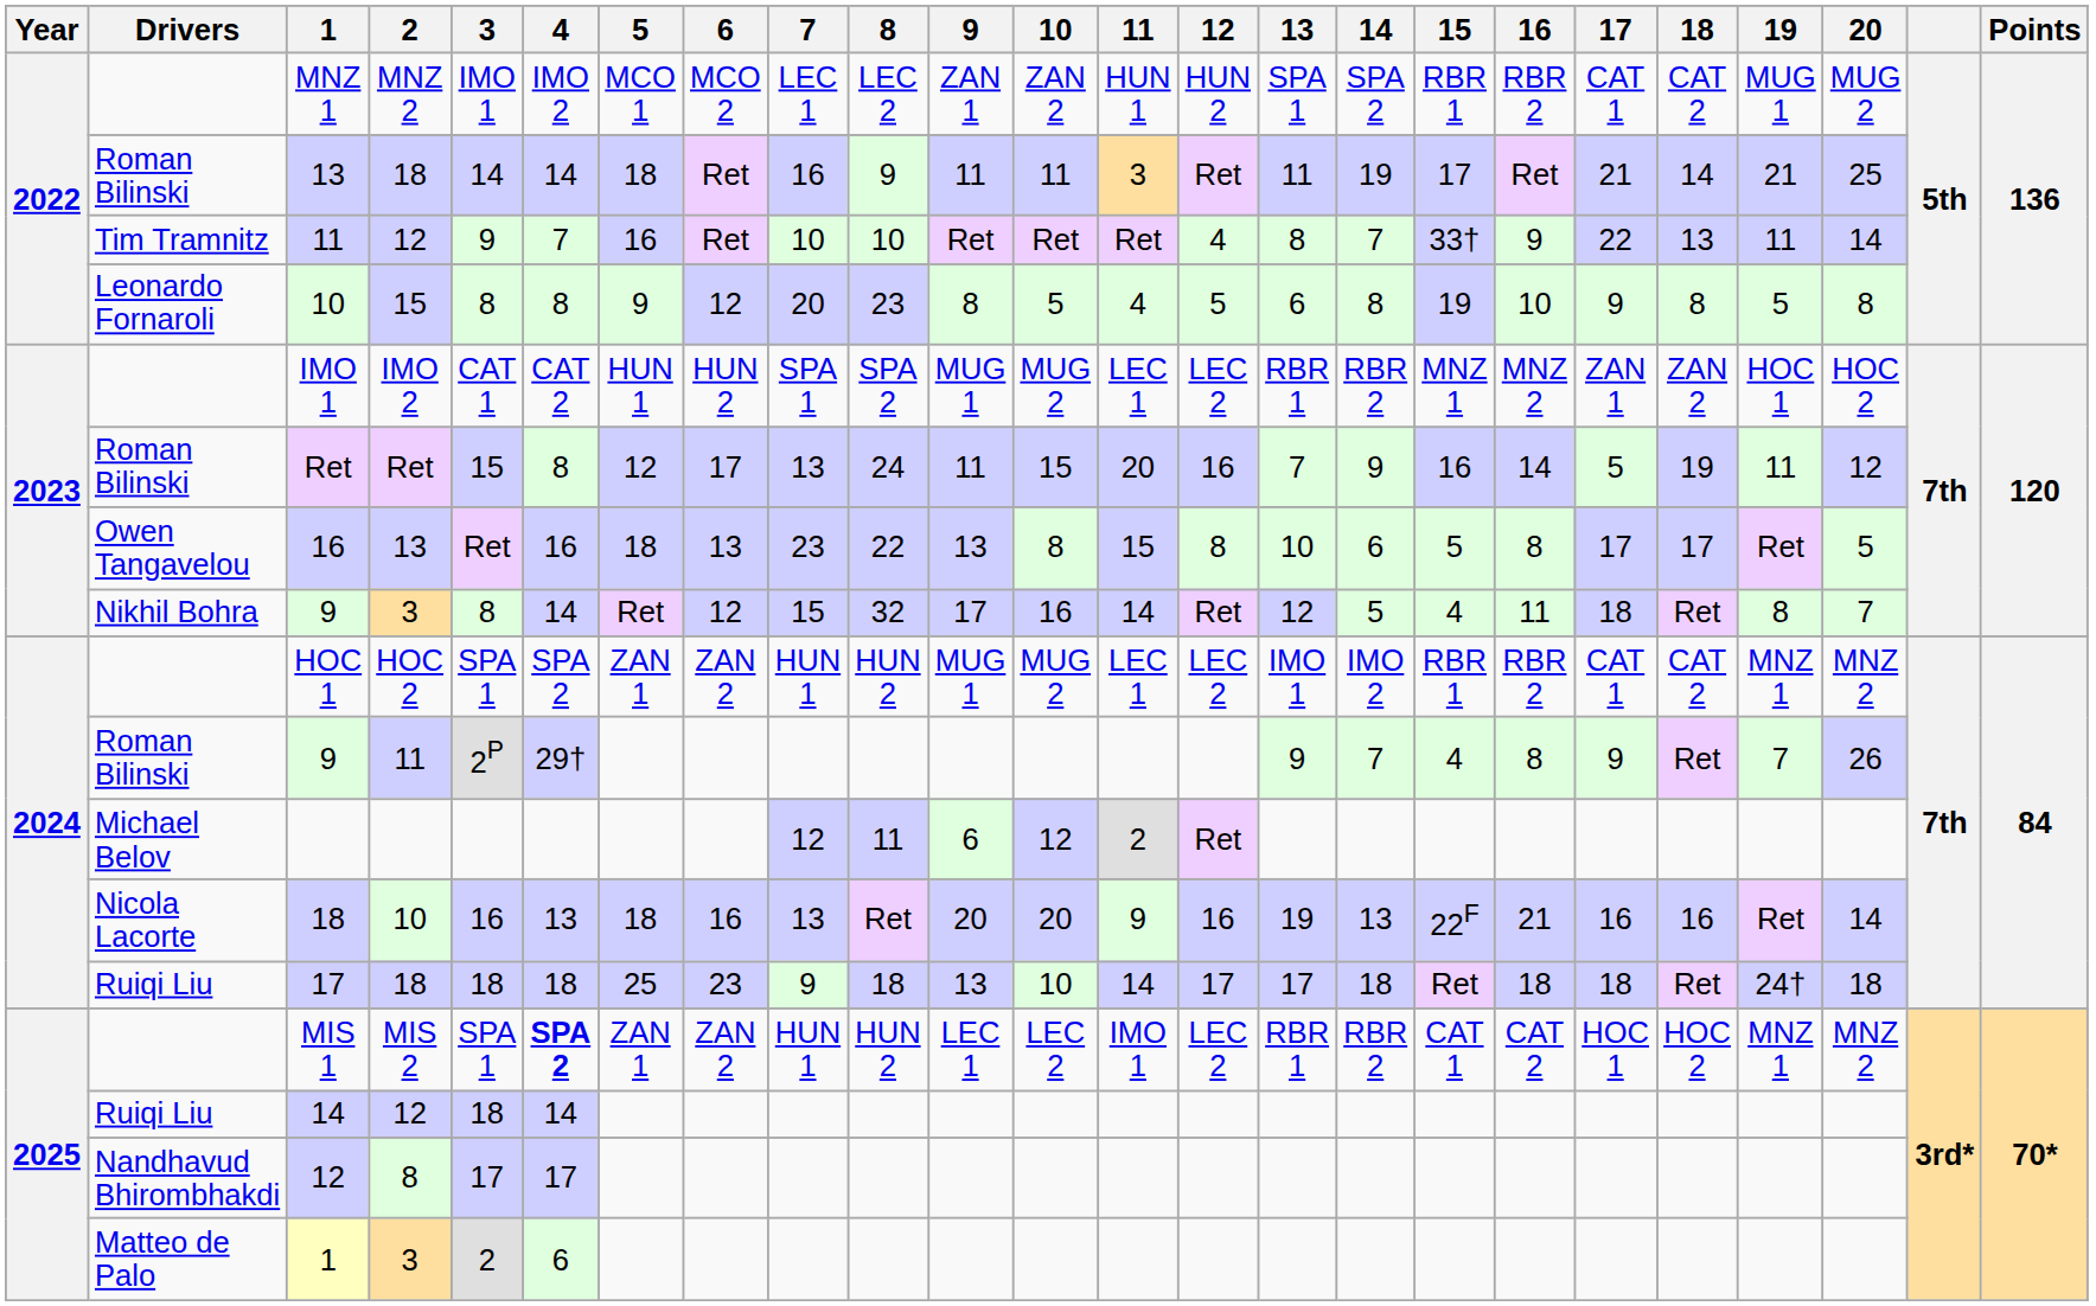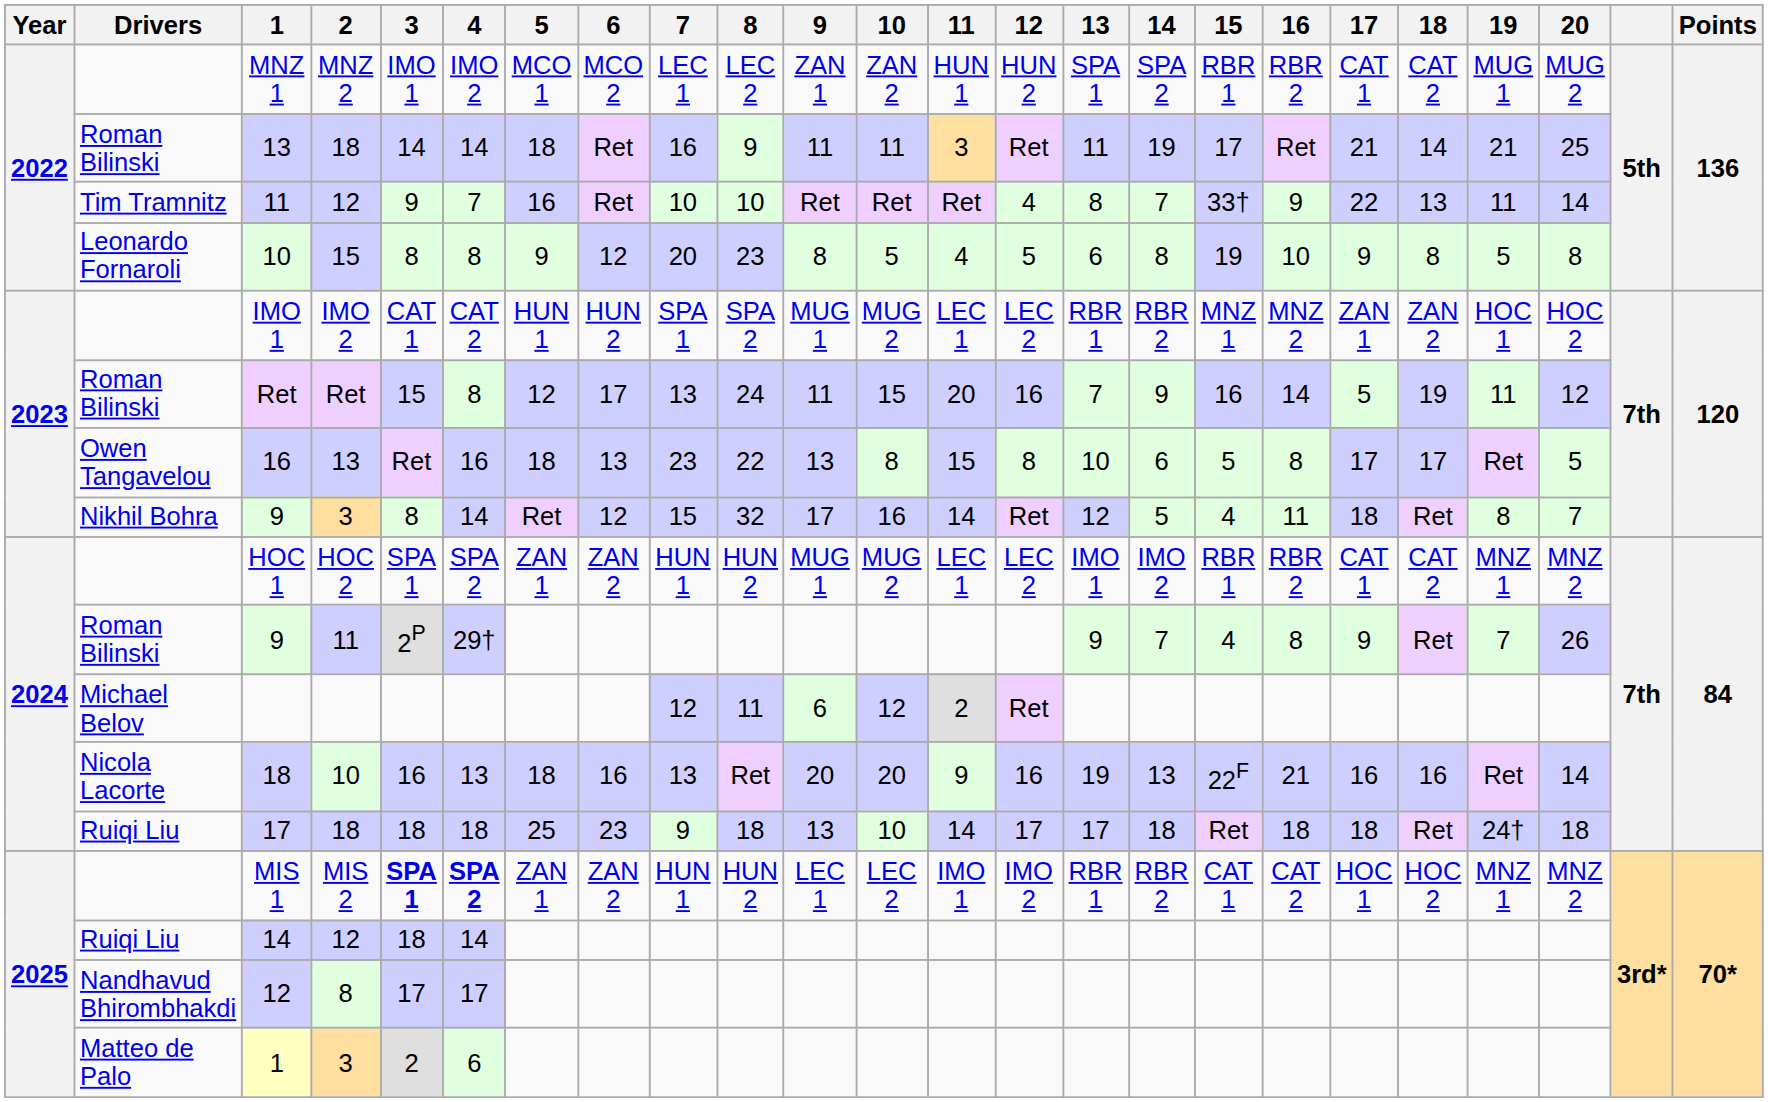 <table class="wikitable" style="text-align:center; font-size:85%;">
 <tr>
 <th>Year</th>
 <th>Drivers</th>
 <th>1</th>
 <th>2</th>
 <th>3</th>
 <th>4</th>
 <th>5</th>
 <th>6</th>
 <th>7</th>
 <th>8</th>
 <th>9</th>
 <th>10</th>
 <th>11</th>
 <th>12</th>
 <th>13</th>
 <th>14</th>
 <th>15</th>
 <th>16</th>
 <th>17</th>
 <th>18</th>
 <th>19</th>
 <th>20</th>
 <th></th>
 <th>Points</th>
 </tr>
 <tr>
 <th rowspan=4><a href='#'>2022</a></th>
 <td></td>
 <td><a href='#'>MNZ<br>1</a></td>
 <td><a href='#'>MNZ<br>2</a></td>
 <td><a href='#'>IMO<br>1</a></td>
 <td><a href='#'>IMO<br>2</a></td>
 <td><a href='#'>MCO<br>1</a></td>
 <td><a href='#'>MCO<br>2</a></td>
 <td><a href='#'>LEC<br>1</a></td>
 <td><a href='#'>LEC<br>2</a></td>
 <td><a href='#'>ZAN<br>1</a></td>
 <td><a href='#'>ZAN<br>2</a></td>
 <td><a href='#'>HUN<br>1</a></td>
 <td><a href='#'>HUN<br>2</a></td>
 <td><a href='#'>SPA<br>1</a></td>
 <td><a href='#'>SPA<br>2</a></td>
 <td><a href='#'>RBR<br>1</a></td>
 <td><a href='#'>RBR<br>2</a></td>
 <td><a href='#'>CAT<br>1</a></td>
 <td><a href='#'>CAT<br>2</a></td>
 <td><a href='#'>MUG<br>1</a></td>
 <td><a href='#'>MUG<br>2</a></td>
 <th rowspan=4 style="background:#">5th</th>
 <th rowspan=4 style="background:#">136</th>
 </tr>
 <tr>
 <td align=left> <a href='#'>Roman Bilinski</a></td>
 <td style="background:#CFCFFF;">13</td>
 <td style="background:#CFCFFF;">18</td>
 <td style="background:#CFCFFF;">14</td>
 <td style="background:#CFCFFF;">14</td>
 <td style="background:#CFCFFF;">18</td>
 <td style="background:#EFCFFF;">Ret</td>
 <td style="background:#CFCFFF;">16</td>
 <td style="background:#DFFFDF;">9</td>
 <td style="background:#CFCFFF;">11</td>
 <td style="background:#CFCFFF;">11</td>
 <td style="background:#FFDF9F;">3</td>
 <td style="background:#EFCFFF;">Ret</td>
 <td style="background:#CFCFFF;">11</td>
 <td style="background:#CFCFFF;">19</td>
 <td style="background:#CFCFFF;">17</td>
 <td style="background:#EFCFFF;">Ret</td>
 <td style="background:#CFCFFF;">21</td>
 <td style="background:#CFCFFF;">14</td>
 <td style="background:#CFCFFF;">21</td>
 <td style="background:#CFCFFF;">25</td>
 </tr>
 <tr>
 <td align=left> <a href='#'>Tim Tramnitz</a></td>
 <td style="background:#CFCFFF;">11</td>
 <td style="background:#CFCFFF;">12</td>
 <td style="background:#DFFFDF;">9</td>
 <td style="background:#DFFFDF;">7</td>
 <td style="background:#CFCFFF;">16</td>
 <td style="background:#EFCFFF;">Ret</td>
 <td style="background:#DFFFDF;">10</td>
 <td style="background:#DFFFDF;">10</td>
 <td style="background:#EFCFFF;">Ret</td>
 <td style="background:#EFCFFF;">Ret</td>
 <td style="background:#EFCFFF;">Ret</td>
 <td style="background:#DFFFDF;">4</td>
 <td style="background:#DFFFDF;">8</td>
 <td style="background:#DFFFDF;">7</td>
 <td style="background:#CFCFFF;">33†</td>
 <td style="background:#DFFFDF;">9</td>
 <td style="background:#CFCFFF;">22</td>
 <td style="background:#CFCFFF;">13</td>
 <td style="background:#CFCFFF;">11</td>
 <td style="background:#CFCFFF;">14</td>
 </tr>
 <tr>
 <td align=left> <a href='#'>Leonardo Fornaroli</a></td>
 <td style="background:#DFFFDF;">10</td>
 <td style="background:#CFCFFF;">15</td>
 <td style="background:#DFFFDF;">8</td>
 <td style="background:#DFFFDF;">8</td>
 <td style="background:#DFFFDF;">9</td>
 <td style="background:#CFCFFF;">12</td>
 <td style="background:#CFCFFF;">20</td>
 <td style="background:#CFCFFF;">23</td>
 <td style="background:#DFFFDF;">8</td>
 <td style="background:#DFFFDF;">5</td>
 <td style="background:#DFFFDF;">4</td>
 <td style="background:#DFFFDF;">5</td>
 <td style="background:#DFFFDF;">6</td>
 <td style="background:#DFFFDF;">8</td>
 <td style="background:#CFCFFF;">19</td>
 <td style="background:#DFFFDF;">10</td>
 <td style="background:#DFFFDF;">9</td>
 <td style="background:#DFFFDF;">8</td>
 <td style="background:#DFFFDF;">5</td>
 <td style="background:#DFFFDF;">8</td>
 </tr>
 <tr>
 <th rowspan=4><a href='#'>2023</a></th>
 <td></td>
 <td><a href='#'>IMO<br>1</a></td>
 <td><a href='#'>IMO<br>2</a></td>
 <td><a href='#'>CAT<br>1</a></td>
 <td><a href='#'>CAT<br>2</a></td>
 <td><a href='#'>HUN<br>1</a></td>
 <td><a href='#'>HUN<br>2</a></td>
 <td><a href='#'>SPA<br>1</a></td>
 <td><a href='#'>SPA<br>2</a></td>
 <td><a href='#'>MUG<br>1</a></td>
 <td><a href='#'>MUG<br>2</a></td>
 <td><a href='#'>LEC<br>1</a></td>
 <td><a href='#'>LEC<br>2</a></td>
 <td><a href='#'>RBR<br>1</a></td>
 <td><a href='#'>RBR<br>2</a></td>
 <td><a href='#'>MNZ<br>1</a></td>
 <td><a href='#'>MNZ<br>2</a></td>
 <td><a href='#'>ZAN<br>1</a></td>
 <td><a href='#'>ZAN<br>2</a></td>
 <td><a href='#'>HOC<br>1</a></td>
 <td><a href='#'>HOC<br>2</a></td>
 <th rowspan="4" style="background:#">7th</th>
 <th rowspan="4" style="background:#">120</th>
 </tr>
 <tr>
 <td align=left> <a href='#'>Roman Bilinski</a></td>
 <td style="background:#EFCFFF;">Ret</td>
 <td style="background:#EFCFFF;">Ret</td>
 <td style="background:#CFCFFF;">15</td>
 <td style="background:#DFFFDF;">8</td>
 <td style="background:#CFCFFF;">12</td>
 <td style="background:#CFCFFF;">17</td>
 <td style="background:#CFCFFF;">13</td>
 <td style="background:#CFCFFF;">24</td>
 <td style="background:#CFCFFF;">11</td>
 <td style="background:#CFCFFF;">15</td>
 <td style="background:#CFCFFF;">20</td>
 <td style="background:#CFCFFF;">16</td>
 <td style="background:#DFFFDF;">7</td>
 <td style="background:#DFFFDF;">9</td>
 <td style="background:#CFCFFF;">16</td>
 <td style="background:#CFCFFF;">14</td>
 <td style="background:#DFFFDF;">5</td>
 <td style="background:#CFCFFF;">19</td>
 <td style="background:#DFFFDF;">11</td>
 <td style="background:#CFCFFF;">12</td>
 </tr>
 <tr>
 <td align=left> <a href='#'>Owen Tangavelou</a></td>
 <td style="background:#CFCFFF;">16</td>
 <td style="background:#CFCFFF;">13</td>
 <td style="background:#EFCFFF;">Ret</td>
 <td style="background:#CFCFFF;">16</td>
 <td style="background:#CFCFFF;">18</td>
 <td style="background:#CFCFFF;">13</td>
 <td style="background:#CFCFFF;">23</td>
 <td style="background:#CFCFFF;">22</td>
 <td style="background:#CFCFFF;">13</td>
 <td style="background:#DFFFDF;">8</td>
 <td style="background:#CFCFFF;">15</td>
 <td style="background:#DFFFDF;">8</td>
 <td style="background:#DFFFDF;">10</td>
 <td style="background:#DFFFDF;">6</td>
 <td style="background:#DFFFDF;">5</td>
 <td style="background:#DFFFDF;">8</td>
 <td style="background:#CFCFFF;">17</td>
 <td style="background:#CFCFFF;">17</td>
 <td style="background:#EFCFFF;">Ret</td>
 <td style="background:#DFFFDF;">5</td>
 </tr>
 <tr>
 <td align=left> <a href='#'>Nikhil Bohra</a></td>
 <td style="background:#DFFFDF;">9</td>
 <td style="background:#FFDF9F;">3</td>
 <td style="background:#DFFFDF;">8</td>
 <td style="background:#CFCFFF;">14</td>
 <td style="background:#EFCFFF;">Ret</td>
 <td style="background:#CFCFFF;">12</td>
 <td style="background:#CFCFFF;">15</td>
 <td style="background:#CFCFFF;">32</td>
 <td style="background:#CFCFFF;">17</td>
 <td style="background:#CFCFFF;">16</td>
 <td style="background:#CFCFFF;">14</td>
 <td style="background:#EFCFFF;">Ret</td>
 <td style="background:#CFCFFF;">12</td>
 <td style="background:#DFFFDF;">5</td>
 <td style="background:#DFFFDF;">4</td>
 <td style="background:#DFFFDF;">11</td>
 <td style="background:#CFCFFF;">18</td>
 <td style="background:#EFCFFF;">Ret</td>
 <td style="background:#DFFFDF;">8</td>
 <td style="background:#DFFFDF;">7</td>
 </tr>
 <tr>
 <th rowspan=5><a href='#'>2024</a></th>
 <td></td>
 <td><a href='#'>HOC<br>1</a></td>
 <td><a href='#'>HOC<br>2</a></td>
 <td><a href='#'>SPA<br>1</a></td>
 <td><a href='#'>SPA<br>2</a></td>
 <td><a href='#'>ZAN<br>1</a></td>
 <td><a href='#'>ZAN<br>2</a></td>
 <td><a href='#'>HUN<br>1</a></td>
 <td><a href='#'>HUN<br>2</a></td>
 <td><a href='#'>MUG<br>1</a></td>
 <td><a href='#'>MUG<br>2</a></td>
 <td><a href='#'>LEC<br>1</a></td>
 <td><a href='#'>LEC<br>2</a></td>
 <td><a href='#'>IMO<br>1</a></td>
 <td><a href='#'>IMO<br>2</a></td>
 <td><a href='#'>RBR<br>1</a></td>
 <td><a href='#'>RBR<br>2</a></td>
 <td><a href='#'>CAT<br>1</a></td>
 <td><a href='#'>CAT<br>2</a></td>
 <td><a href='#'>MNZ<br>1</a></td>
 <td><a href='#'>MNZ<br>2</a></td>
 <th rowspan=5 style="background:#">7th</th>
 <th rowspan=5 style="background:#">84</th>
 </tr>
 <tr>
 <td align=left> <a href='#'>Roman Bilinski</a></td>
 <td style="background:#DFFFDF;">9</td>
 <td style="background:#CFCFFF;">11</td>
 <td style="background:#DFDFDF;">2<span><sup>P</sup></span></td>
 <td style="background:#CFCFFF;">29†</td>
 <td></td>
 <td></td>
 <td></td>
 <td></td>
 <td></td>
 <td></td>
 <td></td>
 <td></td>
 <td style="background:#DFFFDF;">9</td>
 <td style="background:#DFFFDF;">7</td>
 <td style="background:#DFFFDF;">4</td>
 <td style="background:#DFFFDF;">8</td>
 <td style="background:#DFFFDF;">9</td>
 <td style="background:#EFCFFF;">Ret</td>
 <td style="background:#DFFFDF;">7</td>
 <td style="background:#CFCFFF;">26</td>
 </tr>
 <tr>
 <td align=left> <a href='#'>Michael Belov</a></td>
 <td></td>
 <td></td>
 <td></td>
 <td></td>
 <td></td>
 <td></td>
 <td style="background:#CFCFFF;">12</td>
 <td style="background:#CFCFFF;">11</td>
 <td style="background:#DFFFDF;">6</td>
 <td style="background:#CFCFFF;">12</td>
 <td style="background:#DFDFDF;">2</td>
 <td style="background:#EFCFFF;">Ret</td>
 <td></td>
 <td></td>
 <td></td>
 <td></td>
 <td></td>
 <td></td>
 <td></td>
 <td></td>
 </tr>
 <tr>
 <td align=left> <a href='#'>Nicola Lacorte</a></td>
 <td style="background:#CFCFFF;">18</td>
 <td style="background:#DFFFDF;">10</td>
 <td style="background:#CFCFFF;">16</td>
 <td style="background:#CFCFFF;">13</td>
 <td style="background:#CFCFFF;">18</td>
 <td style="background:#CFCFFF;">16</td>
 <td style="background:#CFCFFF;">13</td>
 <td style="background:#EFCFFF;">Ret</td>
 <td style="background:#CFCFFF;">20</td>
 <td style="background:#CFCFFF;">20</td>
 <td style="background:#DFFFDF;">9</td>
 <td style="background:#CFCFFF;">16</td>
 <td style="background:#CFCFFF;">19</td>
 <td style="background:#CFCFFF;">13</td>
 <td style="background:#CFCFFF;">22<span><sup>F</sup></span></td>
 <td style="background:#CFCFFF;">21</td>
 <td style="background:#CFCFFF;">16</td>
 <td style="background:#CFCFFF;">16</td>
 <td style="background:#EFCFFF;">Ret</td>
 <td style="background:#CFCFFF;">14</td>
 </tr>
 <tr>
 <td align=left> <a href='#'>Ruiqi Liu</a></td>
 <td style="background:#CFCFFF;">17</td>
 <td style="background:#CFCFFF;">18</td>
 <td style="background:#CFCFFF;">18</td>
 <td style="background:#CFCFFF;">18</td>
 <td style="background:#CFCFFF;">25</td>
 <td style="background:#CFCFFF;">23</td>
 <td style="background:#DFFFDF;">9</td>
 <td style="background:#CFCFFF;">18</td>
 <td style="background:#CFCFFF;">13</td>
 <td style="background:#DFFFDF;">10</td>
 <td style="background:#CFCFFF;">14</td>
 <td style="background:#CFCFFF;">17</td>
 <td style="background:#CFCFFF;">17</td>
 <td style="background:#CFCFFF;">18</td>
 <td style="background:#EFCFFF;">Ret</td>
 <td style="background:#CFCFFF;">18</td>
 <td style="background:#CFCFFF;">18</td>
 <td style="background:#EFCFFF;">Ret</td>
 <td style="background:#CFCFFF;">24†</td>
 <td style="background:#CFCFFF;">18</td>
 </tr>
 <tr>
 <th rowspan=4><a href='#'>2025</a></th>
 <td></td>
 <td><a href='#'>MIS<br>1</a></td>
 <td><a href='#'>MIS<br>2</a></td>
-<td><a href='#'>SPA<br>1</a></td>
+<td><strong><a href='#'>SPA<br>1</a></strong></td>
 <td><strong><a href='#'>SPA<br>2</a></strong></td>
 <td><a href='#'>ZAN<br>1</a></td>
 <td><a href='#'>ZAN<br>2</a></td>
 <td><a href='#'>HUN<br>1</a></td>
 <td><a href='#'>HUN<br>2</a></td>
 <td><a href='#'>LEC<br>1</a></td>
 <td><a href='#'>LEC<br>2</a></td>
 <td><a href='#'>IMO<br>1</a></td>
-<td><a href='#'>LEC<br>2</a></td>
+<td><a href='#'>IMO<br>2</a></td>
 <td><a href='#'>RBR<br>1</a></td>
 <td><a href='#'>RBR<br>2</a></td>
 <td><a href='#'>CAT<br>1</a></td>
 <td><a href='#'>CAT<br>2</a></td>
 <td><a href='#'>HOC<br>1</a></td>
 <td><a href='#'>HOC<br>2</a></td>
 <td><a href='#'>MNZ<br>1</a></td>
 <td><a href='#'>MNZ<br>2</a></td>
 <th rowspan=4 style="background:#FFDF9F">3rd*</th>
 <th rowspan=4 style="background:#FFDF9F">70*</th>
 </tr>
 <tr>
 <td align=left> <a href='#'>Ruiqi Liu</a></td>
 <td style="background:#CFCFFF;">14</td>
 <td style="background:#CFCFFF;">12</td>
 <td style="background:#CFCFFF;">18</td>
 <td style="background:#CFCFFF;">14</td>
 <td style="background:#;"></td>
 <td style="background:#;"></td>
 <td style="background:#;"></td>
 <td style="background:#;"></td>
 <td style="background:#;"></td>
 <td style="background:#;"></td>
 <td style="background:#;"></td>
 <td style="background:#;"></td>
 <td style="background:#;"></td>
 <td style="background:#;"></td>
 <td style="background:#;"></td>
 <td style="background:#;"></td>
 <td style="background:#;"></td>
 <td style="background:#;"></td>
 <td style="background:#;"></td>
 <td style="background:#;"></td>
 </tr>
 <tr>
 <td align=left> <a href='#'>Nandhavud Bhirombhakdi</a></td>
 <td style="background:#CFCFFF;">12</td>
 <td style="background:#DFFFDF;">8</td>
 <td style="background:#CFCFFF;">17</td>
 <td style="background:#CFCFFF;">17</td>
 <td style="background:#;"></td>
 <td style="background:#;"></td>
 <td style="background:#;"></td>
 <td style="background:#;"></td>
 <td style="background:#;"></td>
 <td style="background:#;"></td>
 <td style="background:#;"></td>
 <td style="background:#;"></td>
 <td style="background:#;"></td>
 <td style="background:#;"></td>
 <td style="background:#;"></td>
 <td style="background:#;"></td>
 <td style="background:#;"></td>
 <td style="background:#;"></td>
 <td style="background:#;"></td>
 <td style="background:#;"></td>
 </tr>
 <tr>
 <td align=left> <a href='#'>Matteo de Palo</a></td>
 <td style="background:#FFFFBF;">1</td>
 <td style="background:#FFDF9F;">3</td>
 <td style="background:#DFDFDF;">2</td>
 <td style="background:#DFFFDF;">6</td>
 <td style="background:#;"></td>
 <td style="background:#;"></td>
 <td style="background:#;"></td>
 <td style="background:#;"></td>
 <td style="background:#;"></td>
 <td style="background:#;"></td>
 <td style="background:#;"></td>
 <td style="background:#;"></td>
 <td style="background:#;"></td>
 <td style="background:#;"></td>
 <td style="background:#;"></td>
 <td style="background:#;"></td>
 <td style="background:#;"></td>
 <td style="background:#;"></td>
 <td style="background:#;"></td>
 <td style="background:#;"></td>
 </tr>
 </table>
